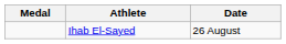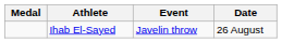 <table class="wikitable" style="font-size:90%" width=60%>
 <tr>
 <th>Medal</th>
 <th>Athlete</th>
+<th>Event</th>
 <th>Date</th>
 </tr>
 <tr>
 <td></td>
 <td><a href='#'>Ihab El-Sayed</a></td>
+<td><a href='#'>Javelin throw</a></td>
 <td>26 August</td>
 </tr>
 </table>
